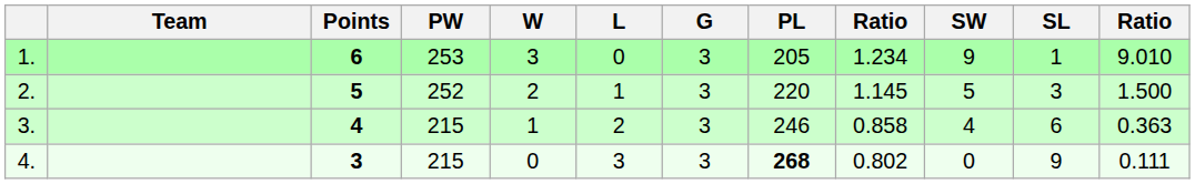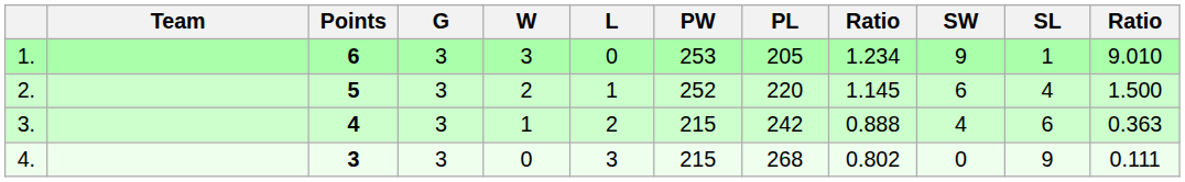 <table class=wikitable style="text-align:center">
 <tr style="background: #DCDCDC">
 <th width="25"></th>
 <th width="200">Team</th>
 <th width="60">Points</th>
-<th width="60">PW</th>
+<th width="60">G</th>
 <th width="60">W</th>
 <th width="60">L</th>
-<th width="60">G</th>
+<th width="60">PW</th>
 <th width="60">PL</th>
 <th width="60">Ratio</th>
 <th width="60">SW</th>
 <th width="60">SL</th>
 <th width="60">Ratio</th>
 </tr>
 <tr style="background: #AAFFAA">
 <td>1.</td>
 <td align=left></td>
 <td><strong>6</strong></td>
-<td>253</td>
+<td>3</td>
 <td>3</td>
 <td>0</td>
-<td>3</td>
+<td>253</td>
 <td>205</td>
 <td>1.234</td>
 <td>9</td>
 <td>1</td>
 <td>9.010</td>
 </tr>
 <tr style="background: #CCFFCC">
 <td>2.</td>
 <td align=left></td>
 <td><strong>5</strong></td>
-<td>252</td>
+<td>3</td>
 <td>2</td>
 <td>1</td>
-<td>3</td>
+<td>252</td>
 <td>220</td>
 <td>1.145</td>
-<td>5</td>
-<td>3</td>
+<td>6</td>
+<td>4</td>
 <td>1.500</td>
 </tr>
 <tr style="background: #CCFFCC">
 <td>3.</td>
 <td align=left></td>
 <td><strong>4</strong></td>
-<td>215</td>
+<td>3</td>
 <td>1</td>
 <td>2</td>
-<td>3</td>
-<td>246</td>
-<td>0.858</td>
+<td>215</td>
+<td>242</td>
+<td>0.888</td>
 <td>4</td>
 <td>6</td>
 <td>0.363</td>
 </tr>
 <tr style="background: #EEFFEE">
 <td>4.</td>
 <td align=left></td>
 <td><strong>3</strong></td>
-<td>215</td>
+<td>3</td>
 <td>0</td>
 <td>3</td>
-<td>3</td>
-<td><strong>268</strong></td>
+<td>215</td>
+<td>268</td>
 <td>0.802</td>
 <td>0</td>
 <td>9</td>
 <td>0.111</td>
 </tr>
 </table>
